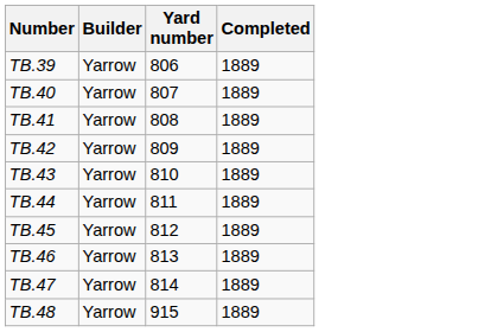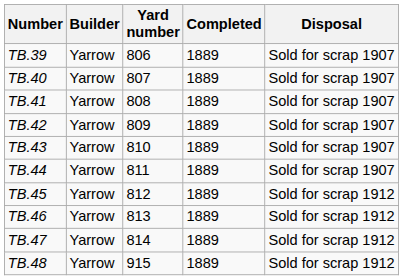 <table class="wikitable">
 <tr>
 <th>Number</th>
 <th>Builder</th>
 <th>Yard<br>number</th>
 <th>Completed</th>
+<th>Disposal</th>
 </tr>
 <tr>
 <td><em>TB.39</em></td>
 <td>Yarrow</td>
 <td>806</td>
 <td>1889</td>
+<td>Sold for scrap 1907</td>
 </tr>
 <tr>
 <td><em>TB.40</em></td>
 <td>Yarrow</td>
 <td>807</td>
 <td>1889</td>
+<td>Sold for scrap 1907</td>
 </tr>
 <tr>
 <td><em>TB.41</em></td>
 <td>Yarrow</td>
 <td>808</td>
 <td>1889</td>
+<td>Sold for scrap 1907</td>
 </tr>
 <tr>
 <td><em>TB.42</em></td>
 <td>Yarrow</td>
 <td>809</td>
 <td>1889</td>
+<td>Sold for scrap 1907</td>
 </tr>
 <tr>
 <td><em>TB.43</em></td>
 <td>Yarrow</td>
 <td>810</td>
 <td>1889</td>
+<td>Sold for scrap 1907</td>
 </tr>
 <tr>
 <td><em>TB.44</em></td>
 <td>Yarrow</td>
 <td>811</td>
 <td>1889</td>
+<td>Sold for scrap 1907</td>
 </tr>
 <tr>
 <td><em>TB.45</em></td>
 <td>Yarrow</td>
 <td>812</td>
 <td>1889</td>
+<td>Sold for scrap 1912</td>
 </tr>
 <tr>
 <td><em>TB.46</em></td>
 <td>Yarrow</td>
 <td>813</td>
 <td>1889</td>
+<td>Sold for scrap 1912</td>
 </tr>
 <tr>
 <td><em>TB.47</em></td>
 <td>Yarrow</td>
 <td>814</td>
 <td>1889</td>
+<td>Sold for scrap 1912</td>
 </tr>
 <tr>
 <td><em>TB.48</em></td>
 <td>Yarrow</td>
 <td>915</td>
 <td>1889</td>
+<td>Sold for scrap 1912</td>
 </tr>
 </table>
